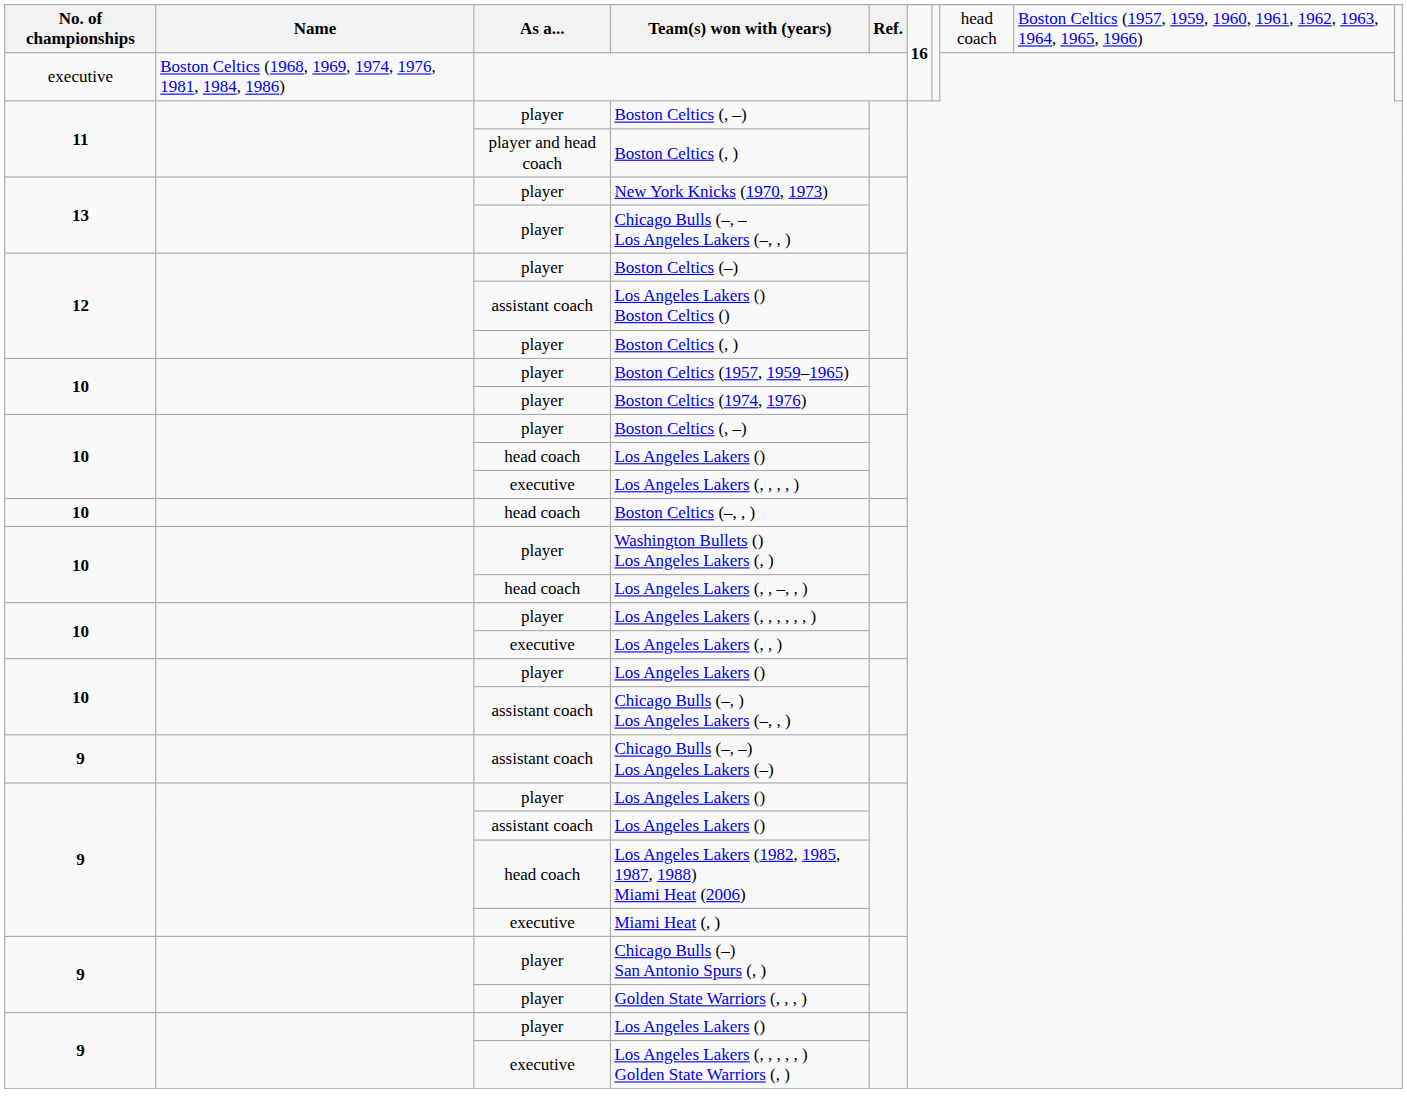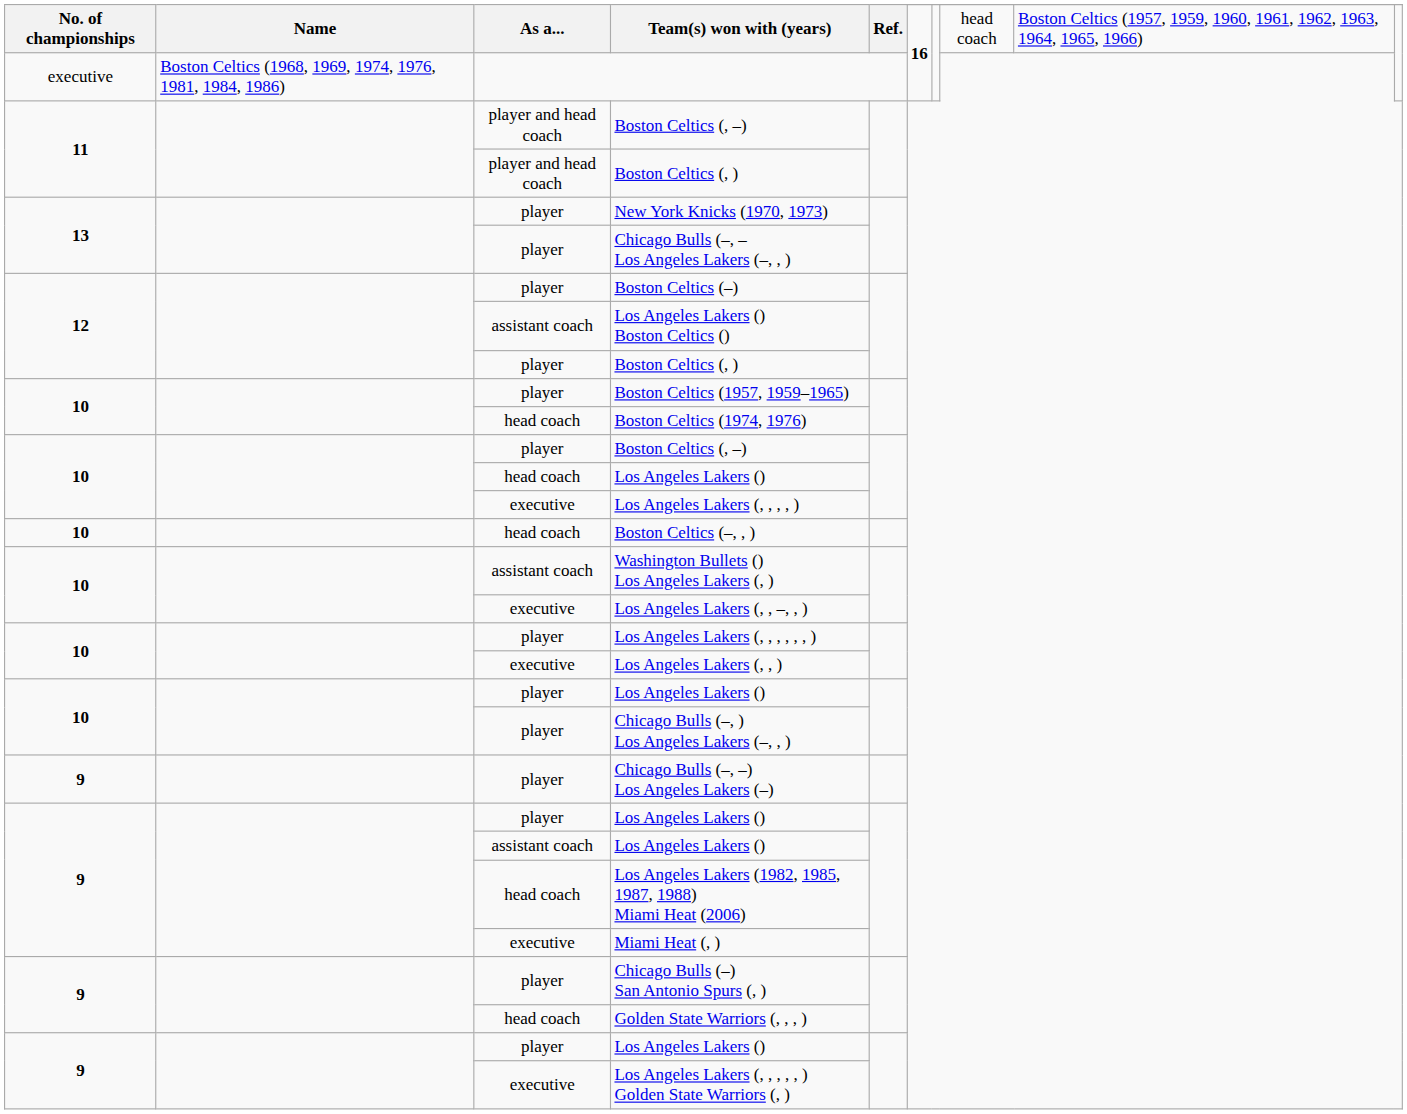 <table class="wikitable sortable" style="text-align:center;font-size:95%">
 <tr>
 <th rowspan="2">No. of championships</th>
 <th rowspan="2">Name</th>
 <th rowspan="2">As a...</th>
 <th rowspan="2">Team(s) won with (years)</th>
 <th rowspan="2">Ref.</th>
 </tr>
 <tr>
 <td rowspan="2"><strong>16</strong></td>
 <td rowspan="2"></td>
 <td>head coach</td>
 <td align="left"><a href='#'>Boston Celtics</a> (<a href='#'>1957</a>, <a href='#'>1959</a>, <a href='#'>1960</a>, <a href='#'>1961</a>, <a href='#'>1962</a>, <a href='#'>1963</a>, <a href='#'>1964</a>, <a href='#'>1965</a>, <a href='#'>1966</a>)</td>
 <td rowspan="2"></td>
 </tr>
 <tr>
 <td>executive</td>
 <td align="left"><a href='#'>Boston Celtics</a> (<a href='#'>1968</a>, <a href='#'>1969</a>, <a href='#'>1974</a>, <a href='#'>1976</a>, <a href='#'>1981</a>, <a href='#'>1984</a>, <a href='#'>1986</a>)</td>
 </tr>
 <tr>
 <td rowspan="2"><strong>11</strong></td>
 <td rowspan="2"></td>
-<td>player</td>
+<td>player and head coach</td>
 <td align="left"><a href='#'>Boston Celtics</a> (, –)</td>
 <td rowspan="2"></td>
 </tr>
 <tr>
 <td>player and head coach</td>
 <td align="left"><a href='#'>Boston Celtics</a> (, )</td>
 </tr>
 <tr>
 <td rowspan="2"><strong>13</strong></td>
 <td rowspan="2"></td>
 <td>player</td>
 <td align="left"><a href='#'>New York Knicks</a> (<a href='#'>1970</a>, <a href='#'>1973</a>)</td>
 <td rowspan="2"></td>
 </tr>
 <tr>
 <td>player</td>
 <td align="left"><a href='#'>Chicago Bulls</a> (–, –<br><a href='#'>Los Angeles Lakers</a> (–, , )</td>
 </tr>
 <tr>
 <td rowspan="3"><strong>12</strong></td>
 <td rowspan="3"></td>
 <td>player</td>
 <td align="left"><a href='#'>Boston Celtics</a> (–)</td>
 <td rowspan="3"></td>
 </tr>
 <tr>
 <td>assistant coach</td>
 <td align="left"><a href='#'>Los Angeles Lakers</a> ()<br><a href='#'>Boston Celtics</a> ()</td>
 </tr>
 <tr>
 <td>player</td>
 <td align="left"><a href='#'>Boston Celtics</a> (, )</td>
 </tr>
 <tr>
 <td rowspan="2"><strong>10</strong></td>
 <td rowspan="2"></td>
 <td>player</td>
 <td align="left"><a href='#'>Boston Celtics</a> (<a href='#'>1957</a>, <a href='#'>1959</a>–<a href='#'>1965</a>)</td>
 <td rowspan="2"></td>
 </tr>
 <tr>
-<td>player</td>
+<td>head coach</td>
 <td align="left"><a href='#'>Boston Celtics</a> (<a href='#'>1974</a>, <a href='#'>1976</a>)</td>
 </tr>
 <tr>
 <td rowspan="3"><strong>10</strong></td>
 <td rowspan="3"></td>
 <td>player</td>
 <td align="left"><a href='#'>Boston Celtics</a> (, –)</td>
 <td rowspan="3"></td>
 </tr>
 <tr>
 <td>head coach</td>
 <td align="left"><a href='#'>Los Angeles Lakers</a> ()</td>
 </tr>
 <tr>
 <td>executive</td>
 <td align="left"><a href='#'>Los Angeles Lakers</a> (, , , , )</td>
 </tr>
 <tr>
 <td><strong>10</strong></td>
 <td></td>
 <td>head coach</td>
 <td align="left"><a href='#'>Boston Celtics</a> (–, , )</td>
 <td></td>
 </tr>
 <tr>
 <td rowspan="2"><strong>10</strong></td>
 <td rowspan="2"></td>
-<td>player</td>
+<td>assistant coach</td>
 <td align="left"><a href='#'>Washington Bullets</a> ()<br><a href='#'>Los Angeles Lakers</a> (, )</td>
 <td rowspan="2"></td>
 </tr>
 <tr>
-<td>head coach</td>
+<td>executive</td>
 <td align="left"><a href='#'>Los Angeles Lakers</a> (, , –, , )</td>
 </tr>
 <tr>
 <td rowspan="2"><strong>10</strong></td>
 <td rowspan="2"></td>
 <td>player</td>
 <td align="left"><a href='#'>Los Angeles Lakers</a> (, , , , , , )</td>
 <td rowspan="2"></td>
 </tr>
 <tr>
 <td>executive</td>
 <td align="left"><a href='#'>Los Angeles Lakers</a> (, , )</td>
 </tr>
 <tr>
 <td rowspan="2"><strong>10</strong></td>
 <td rowspan="2"></td>
 <td>player</td>
 <td align="left"><a href='#'>Los Angeles Lakers</a> ()</td>
 <td rowspan="2"></td>
 </tr>
 <tr>
-<td>assistant coach</td>
+<td>player</td>
 <td align="left"><a href='#'>Chicago Bulls</a> (–, )<br><a href='#'>Los Angeles Lakers</a> (–, , )</td>
 </tr>
 <tr>
 <td><strong>9</strong></td>
 <td></td>
-<td>assistant coach</td>
+<td>player</td>
 <td align="left"><a href='#'>Chicago Bulls</a> (–, –)<br><a href='#'>Los Angeles Lakers</a> (–)</td>
 <td></td>
 </tr>
 <tr>
 <td rowspan="4"><strong>9</strong></td>
 <td rowspan="4"></td>
 <td>player</td>
 <td align="left"><a href='#'>Los Angeles Lakers</a> ()</td>
 <td rowspan="4"></td>
 </tr>
 <tr>
 <td>assistant coach</td>
 <td align="left"><a href='#'>Los Angeles Lakers</a> ()</td>
 </tr>
 <tr>
 <td>head coach</td>
 <td align="left"><a href='#'>Los Angeles Lakers</a> (<a href='#'>1982</a>, <a href='#'>1985</a>, <a href='#'>1987</a>, <a href='#'>1988</a>)<br><a href='#'>Miami Heat</a> (<a href='#'>2006</a>)</td>
 </tr>
 <tr>
 <td>executive</td>
 <td align="left"><a href='#'>Miami Heat</a> (, )</td>
 </tr>
 <tr>
 <td rowspan="2"><strong>9</strong></td>
 <td rowspan="2"></td>
 <td>player</td>
 <td align="left"><a href='#'>Chicago Bulls</a> (–)<br><a href='#'>San Antonio Spurs</a> (, )</td>
 <td rowspan="2"></td>
 </tr>
 <tr>
-<td>player</td>
+<td>head coach</td>
 <td align="left"><a href='#'>Golden State Warriors</a> (, , , )</td>
 </tr>
 <tr>
 <td rowspan="2"><strong>9</strong></td>
 <td rowspan="2"></td>
 <td>player</td>
 <td align="left"><a href='#'>Los Angeles Lakers</a> ()</td>
 <td rowspan="2"></td>
 </tr>
 <tr>
 <td>executive</td>
 <td align="left"><a href='#'>Los Angeles Lakers</a> (, , , , , )<br><a href='#'>Golden State Warriors</a> (, )</td>
 </tr>
 </table>
